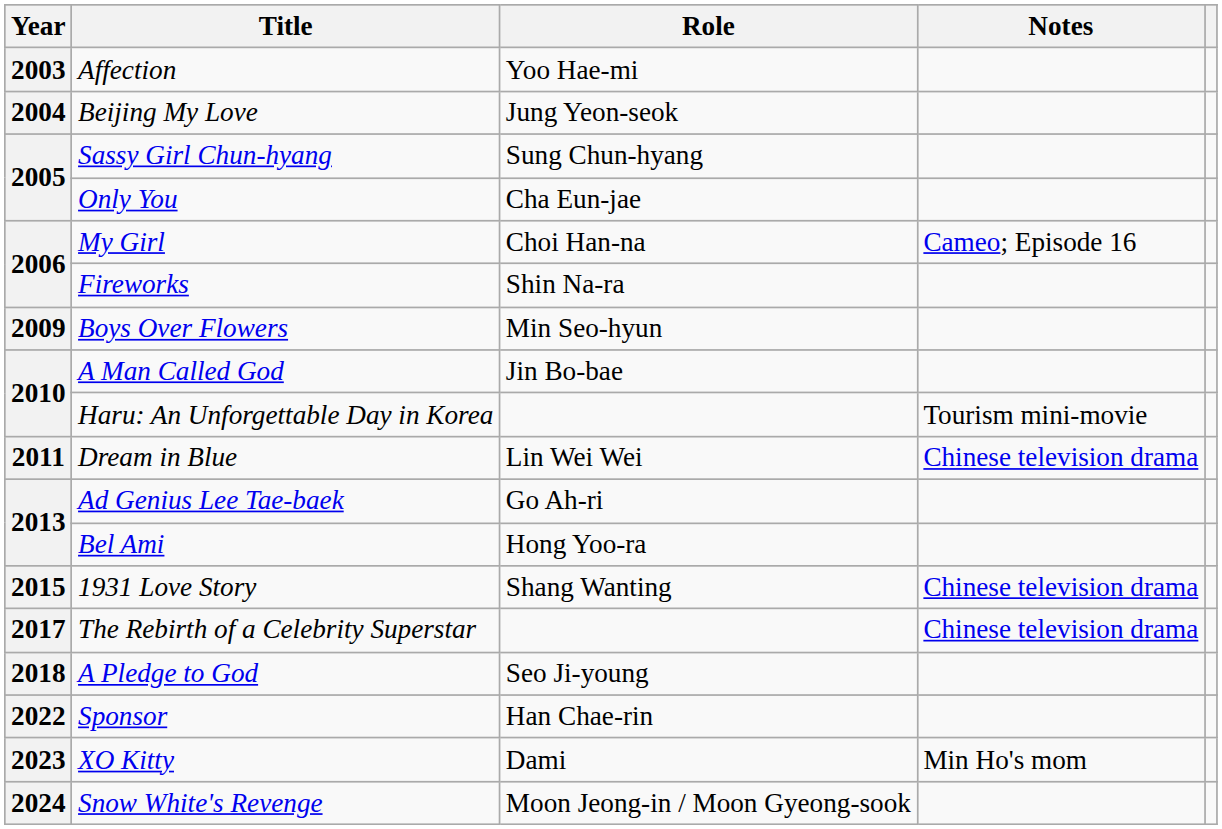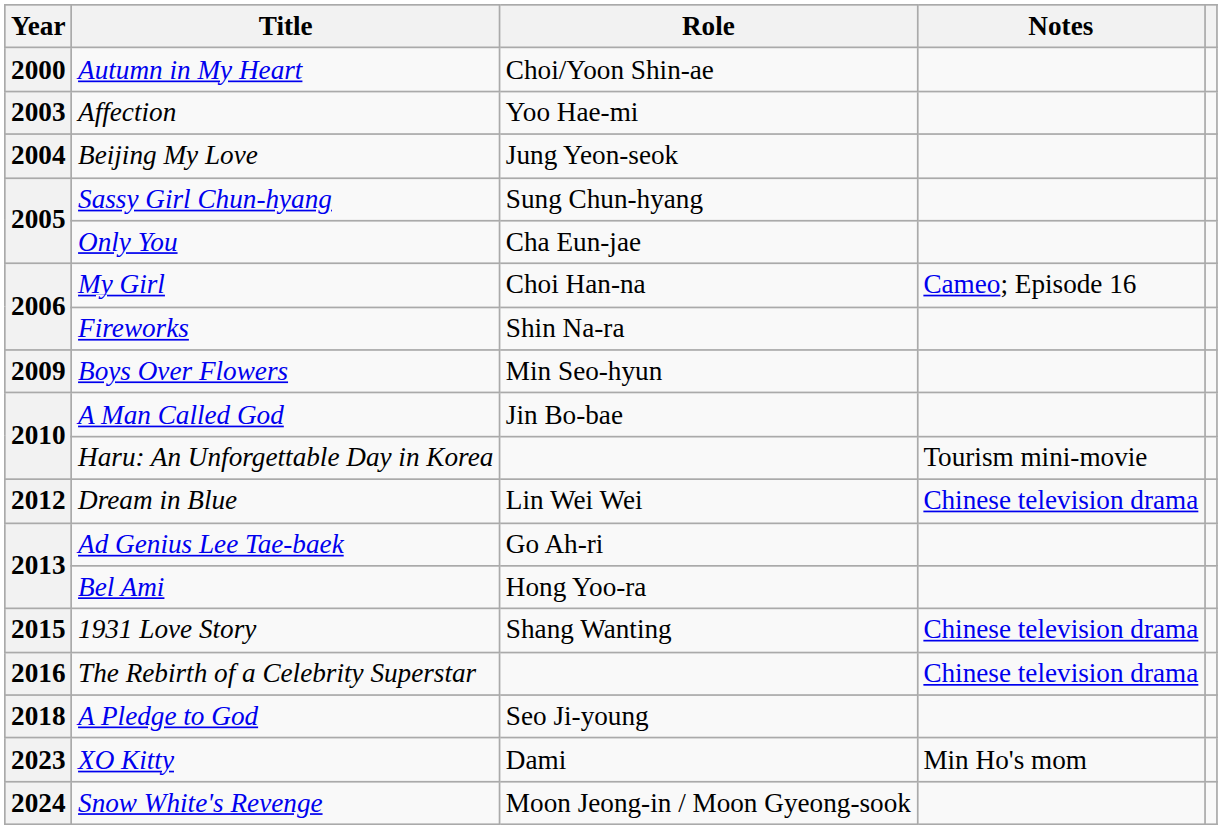 <table class="wikitable plainrowheaders sortable">
 <tr>
 <th scope="col">Year</th>
 <th scope="col">Title</th>
 <th scope="col">Role</th>
 <th scope="col" class="unsortable">Notes</th>
 <th scope="col" class="unsortable"></th>
+</tr>
+<tr>
+<th scope="row">2000</th>
+<td><em><a href='#'>Autumn in My Heart</a></em></td>
+<td>Choi/Yoon Shin-ae</td>
+<td></td>
+<td style="text-align:center"></td>
 </tr>
 <tr>
 <th scope="row">2003</th>
 <td><em>Affection</em></td>
 <td>Yoo Hae-mi</td>
 <td></td>
 <td style="text-align:center"></td>
 </tr>
 <tr>
 <th scope="row">2004</th>
 <td><em>Beijing My Love</em></td>
 <td>Jung Yeon-seok</td>
 <td></td>
 <td style="text-align:center"></td>
 </tr>
 <tr>
 <th scope="row" rowspan="2">2005</th>
 <td><em><a href='#'>Sassy Girl Chun-hyang</a></em></td>
 <td>Sung Chun-hyang</td>
 <td></td>
 <td style="text-align:center"></td>
 </tr>
 <tr>
 <td><em><a href='#'>Only You</a></em></td>
 <td>Cha Eun-jae</td>
 <td></td>
 <td style="text-align:center"></td>
 </tr>
 <tr>
 <th scope="row" rowspan="2">2006</th>
 <td><em><a href='#'>My Girl</a></em></td>
 <td>Choi Han-na</td>
 <td><a href='#'>Cameo</a>; Episode 16</td>
 <td style="text-align:center"></td>
 </tr>
 <tr>
 <td><em><a href='#'>Fireworks</a></em></td>
 <td>Shin Na-ra</td>
 <td></td>
 <td style="text-align:center"></td>
 </tr>
 <tr>
 <th scope="row">2009</th>
 <td><em><a href='#'>Boys Over Flowers</a></em></td>
 <td>Min Seo-hyun</td>
 <td></td>
 <td style="text-align:center"></td>
 </tr>
 <tr>
 <th scope="row" rowspan="2">2010</th>
 <td><em><a href='#'>A Man Called God</a></em></td>
 <td>Jin Bo-bae</td>
 <td></td>
 <td style="text-align:center"></td>
 </tr>
 <tr>
 <td><em>Haru: An Unforgettable Day in Korea</em></td>
 <td></td>
 <td>Tourism mini-movie</td>
 <td style="text-align:center"></td>
 </tr>
 <tr>
-<th scope="row">2011</th>
+<th scope="row">2012</th>
 <td><em>Dream in Blue</em></td>
 <td>Lin Wei Wei</td>
 <td><a href='#'>Chinese television drama</a></td>
 <td style="text-align:center"></td>
 </tr>
 <tr>
 <th scope="row" rowspan="2">2013</th>
 <td><em><a href='#'>Ad Genius Lee Tae-baek</a></em></td>
 <td>Go Ah-ri</td>
 <td></td>
 <td style="text-align:center"></td>
 </tr>
 <tr>
 <td><em><a href='#'>Bel Ami</a></em></td>
 <td>Hong Yoo-ra</td>
 <td></td>
 <td style="text-align:center"></td>
 </tr>
 <tr>
 <th scope="row">2015</th>
 <td><em>1931 Love Story</em></td>
 <td>Shang Wanting</td>
 <td><a href='#'>Chinese television drama</a></td>
 <td style="text-align:center"></td>
 </tr>
 <tr>
-<th scope="row">2017</th>
+<th scope="row">2016</th>
 <td><em>The Rebirth of a Celebrity Superstar</em></td>
 <td></td>
 <td><a href='#'>Chinese television drama</a></td>
 <td style="text-align:center"></td>
 </tr>
 <tr>
 <th scope="row">2018</th>
 <td><em><a href='#'>A Pledge to God</a></em></td>
 <td>Seo Ji-young</td>
-<td></td>
-<td style="text-align:center"></td>
-</tr>
-<tr>
-<th scope="row">2022</th>
-<td><em><a href='#'>Sponsor</a></em></td>
-<td>Han Chae-rin</td>
 <td></td>
 <td style="text-align:center"></td>
 </tr>
 <tr>
 <th scope="row">2023</th>
 <td><em><a href='#'>XO Kitty</a></em></td>
 <td>Dami</td>
 <td>Min Ho's mom</td>
 </tr>
 <tr>
 <th scope="row">2024</th>
 <td><em><a href='#'>Snow White's Revenge</a></em></td>
 <td>Moon Jeong-in / Moon Gyeong-sook</td>
 <td></td>
 <td style="text-align:center"></td>
 </tr>
 </table>
